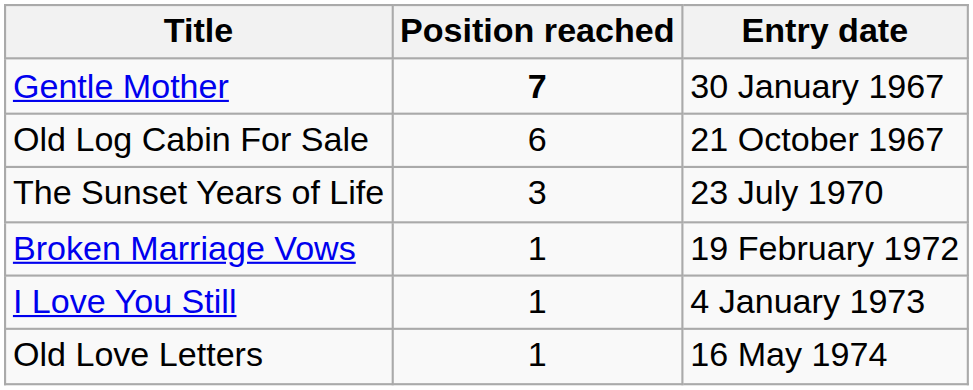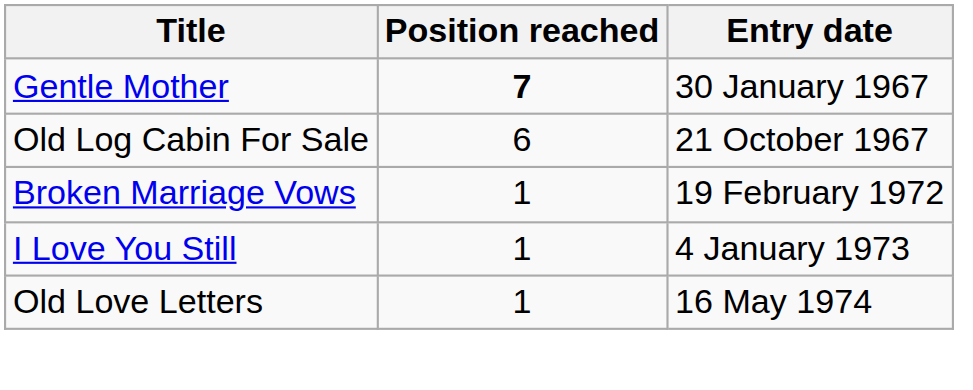 <table class="wikitable">
 <tr>
 <th>Title</th>
 <th>Position reached</th>
 <th>Entry date</th>
 </tr>
 <tr>
 <td><a href='#'>Gentle Mother</a></td>
 <td style="text-align:center;"><strong>7</strong></td>
 <td>30 January 1967</td>
 </tr>
 <tr>
 <td>Old Log Cabin For Sale</td>
 <td style="text-align:center;">6</td>
 <td>21 October 1967</td>
 </tr>
 <tr>
-<td>The Sunset Years of Life</td>
-<td style="text-align:center;">3</td>
-<td>23 July 1970</td>
-</tr>
-<tr>
 <td><a href='#'>Broken Marriage Vows</a></td>
 <td style="text-align:center;">1</td>
 <td>19 February 1972</td>
 </tr>
 <tr>
 <td><a href='#'>I Love You Still</a></td>
 <td style="text-align:center;">1</td>
 <td>4 January 1973</td>
 </tr>
 <tr>
 <td>Old Love Letters</td>
 <td style="text-align:center;">1</td>
 <td>16 May 1974</td>
 </tr>
 </table>
